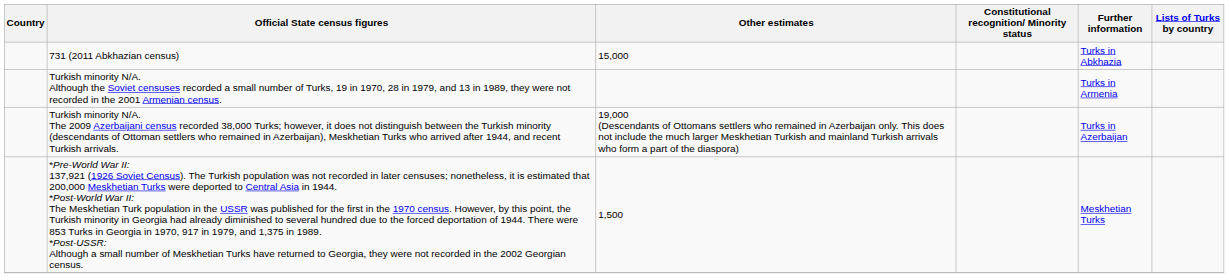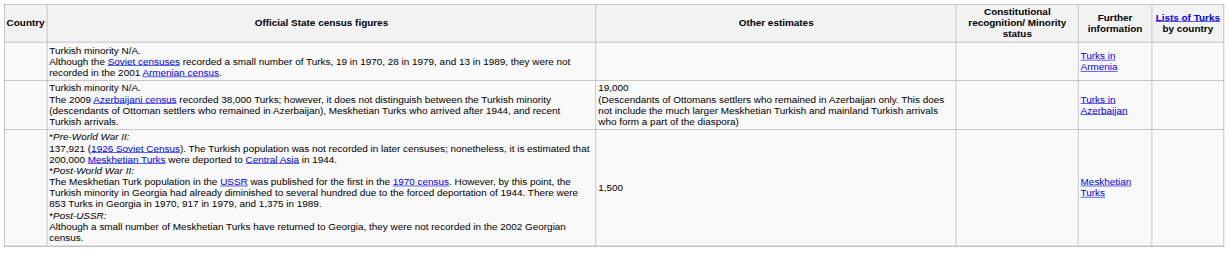 <table class="wikitable sortable">
 <tr>
 <th>Country</th>
 <th>Official State census figures</th>
 <th>Other estimates</th>
 <th>Constitutional recognition/ Minority status</th>
 <th>Further information</th>
 <th><a href='#'>Lists of Turks</a> by country</th>
-</tr>
-<tr>
-<td></td>
-<td>731 (2011 Abkhazian census)</td>
-<td>15,000</td>
-<td></td>
-<td><a href='#'>Turks in Abkhazia</a></td>
-<td></td>
 </tr>
 <tr>
 <td></td>
 <td>Turkish minority N/A. <br> Although the <a href='#'>Soviet censuses</a> recorded a small number of Turks, 19 in 1970, 28 in 1979, and 13 in 1989, they were not recorded in the 2001 <a href='#'>Armenian census</a>.</td>
 <td></td>
 <td></td>
 <td><a href='#'>Turks in Armenia</a></td>
 <td></td>
 </tr>
 <tr>
 <td></td>
 <td>Turkish minority N/A. <br> The 2009 <a href='#'>Azerbaijani census</a> recorded 38,000 Turks; however, it does not distinguish between the Turkish minority (descendants of Ottoman settlers who remained in Azerbaijan), Meskhetian Turks who arrived after 1944, and recent Turkish arrivals.</td>
 <td>19,000 <br>(Descendants of Ottomans settlers who remained in Azerbaijan only. This does not include the much larger Meskhetian Turkish and mainland Turkish arrivals who form a part of the diaspora)</td>
 <td></td>
 <td><a href='#'>Turks in Azerbaijan</a></td>
 <td></td>
 </tr>
 <tr>
 <td></td>
 <td>*<em>Pre-World War II:</em><br> 137,921 (<a href='#'>1926 Soviet Census</a>). The Turkish population was not recorded in later censuses; nonetheless, it is estimated that 200,000 <a href='#'>Meskhetian Turks</a> were deported to <a href='#'>Central Asia</a> in 1944. <br> *<em>Post-World War II:</em><br> The Meskhetian Turk population in the <a href='#'>USSR</a> was published for the first in the <a href='#'>1970 census</a>. However, by this point, the Turkish minority in Georgia had already diminished to several hundred due to the forced deportation of 1944. There were 853 Turks in Georgia in 1970, 917 in 1979, and 1,375 in 1989. <br> *<em>Post-USSR:</em><br> Although a small number of Meskhetian Turks have returned to Georgia, they were not recorded in the 2002 Georgian census.</td>
 <td>1,500</td>
 <td></td>
 <td><a href='#'>Meskhetian Turks</a></td>
 <td></td>
 </tr>
 <tr>
 </tr>
 </table>
